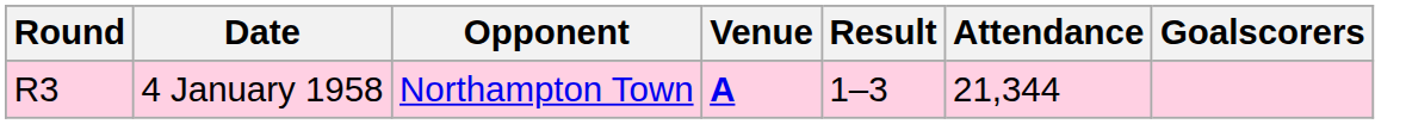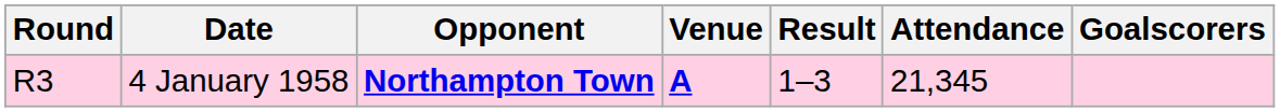 <table class="wikitable">
 <tr>
 <th>Round</th>
 <th>Date</th>
 <th>Opponent</th>
 <th>Venue</th>
 <th>Result</th>
 <th>Attendance</th>
 <th>Goalscorers</th>
 </tr>
 <tr style="background:#ffd0e3;">
 <td>R3</td>
 <td>4 January 1958</td>
-<td><a href='#'>Northampton Town</a></td>
+<td><strong><a href='#'>Northampton Town</a></strong></td>
 <td><strong><a href='#'>A</a></strong></td>
 <td>1–3</td>
-<td>21,344</td>
+<td>21,345</td>
 <td></td>
 </tr>
 </table>
